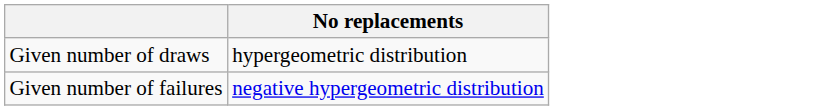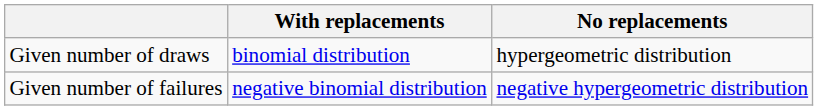 <table class="wikitable">
 <tr>
 <th></th>
+<th>With replacements</th>
 <th>No replacements</th>
 </tr>
 <tr>
 <td>Given number of draws</td>
+<td><a href='#'>binomial distribution</a></td>
 <td>hypergeometric distribution</td>
 </tr>
 <tr>
 <td>Given number of failures</td>
+<td><a href='#'>negative binomial distribution</a></td>
 <td><a href='#'>negative hypergeometric distribution</a></td>
 </tr>
 </table>
